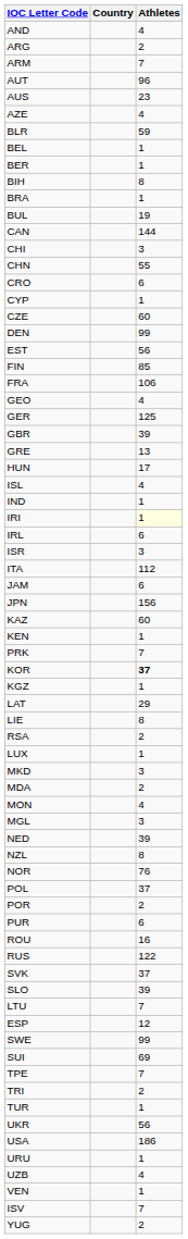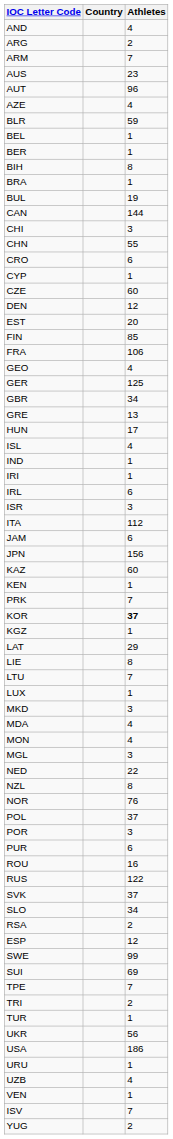 <table class="wikitable sortable">
 <tr>
 <th><a href='#'>IOC Letter Code</a></th>
 <th>Country</th>
 <th>Athletes</th>
 </tr>
 <tr>
 <td>AND</td>
 <td></td>
 <td>4</td>
 </tr>
 <tr>
 <td>ARG</td>
 <td></td>
 <td>2</td>
 </tr>
 <tr>
 <td>ARM</td>
 <td></td>
 <td>7</td>
 </tr>
 <tr>
+<td>AUS</td>
+<td></td>
+<td>23</td>
+</tr>
+<tr>
 <td>AUT</td>
 <td></td>
 <td>96</td>
-</tr>
-<tr>
-<td>AUS</td>
-<td></td>
-<td>23</td>
 </tr>
 <tr>
 <td>AZE</td>
 <td></td>
 <td>4</td>
 </tr>
 <tr>
 <td>BLR</td>
 <td></td>
 <td>59</td>
 </tr>
 <tr>
 <td>BEL</td>
 <td></td>
 <td>1</td>
 </tr>
 <tr>
 <td>BER</td>
 <td></td>
 <td>1</td>
 </tr>
 <tr>
 <td>BIH</td>
 <td></td>
 <td>8</td>
 </tr>
 <tr>
 <td>BRA</td>
 <td></td>
 <td>1</td>
 </tr>
 <tr>
 <td>BUL</td>
 <td></td>
 <td>19</td>
 </tr>
 <tr>
 <td>CAN</td>
 <td></td>
 <td>144</td>
 </tr>
 <tr>
 <td>CHI</td>
 <td></td>
 <td>3</td>
 </tr>
 <tr>
 <td>CHN</td>
 <td></td>
 <td>55</td>
 </tr>
 <tr>
 <td>CRO</td>
 <td></td>
 <td>6</td>
 </tr>
 <tr>
 <td>CYP</td>
 <td></td>
 <td>1</td>
 </tr>
 <tr>
 <td>CZE</td>
 <td></td>
 <td>60</td>
 </tr>
 <tr>
 <td>DEN</td>
 <td></td>
-<td>99</td>
+<td>12</td>
 </tr>
 <tr>
 <td>EST</td>
 <td></td>
-<td>56</td>
+<td>20</td>
 </tr>
 <tr>
 <td>FIN</td>
 <td></td>
 <td>85</td>
 </tr>
 <tr>
 <td>FRA</td>
 <td></td>
 <td>106</td>
 </tr>
 <tr>
 <td>GEO</td>
 <td></td>
 <td>4</td>
 </tr>
 <tr>
 <td>GER</td>
 <td></td>
 <td>125</td>
 </tr>
 <tr>
 <td>GBR</td>
 <td></td>
-<td>39</td>
+<td>34</td>
 </tr>
 <tr>
 <td>GRE</td>
 <td></td>
 <td>13</td>
 </tr>
 <tr>
 <td>HUN</td>
 <td></td>
 <td>17</td>
 </tr>
 <tr>
 <td>ISL</td>
 <td></td>
 <td>4</td>
 </tr>
 <tr>
 <td>IND</td>
 <td></td>
 <td>1</td>
 </tr>
 <tr>
 <td>IRI</td>
 <td></td>
-<td style="background: lightyellow;">1</td>
+<td>1</td>
 </tr>
 <tr>
 <td>IRL</td>
 <td></td>
 <td>6</td>
 </tr>
 <tr>
 <td>ISR</td>
 <td></td>
 <td>3</td>
 </tr>
 <tr>
 <td>ITA</td>
 <td></td>
 <td>112</td>
 </tr>
 <tr>
 <td>JAM</td>
 <td></td>
 <td>6</td>
 </tr>
 <tr>
 <td>JPN</td>
 <td></td>
 <td>156</td>
 </tr>
 <tr>
 <td>KAZ</td>
 <td></td>
 <td>60</td>
 </tr>
 <tr>
 <td>KEN</td>
 <td></td>
 <td>1</td>
 </tr>
 <tr>
 <td>PRK</td>
 <td></td>
 <td>7</td>
 </tr>
 <tr>
 <td>KOR</td>
 <td></td>
 <td><strong>37</strong></td>
 </tr>
 <tr>
 <td>KGZ</td>
 <td></td>
 <td>1</td>
 </tr>
 <tr>
 <td>LAT</td>
 <td></td>
 <td>29</td>
 </tr>
 <tr>
 <td>LIE</td>
 <td></td>
 <td>8</td>
 </tr>
 <tr>
-<td>RSA</td>
+<td>LTU</td>
 <td></td>
-<td>2</td>
+<td>7</td>
 </tr>
 <tr>
 <td>LUX</td>
 <td></td>
 <td>1</td>
 </tr>
 <tr>
 <td>MKD</td>
 <td></td>
 <td>3</td>
 </tr>
 <tr>
 <td>MDA</td>
 <td></td>
-<td>2</td>
+<td>4</td>
 </tr>
 <tr>
 <td>MON</td>
 <td></td>
 <td>4</td>
 </tr>
 <tr>
 <td>MGL</td>
 <td></td>
 <td>3</td>
 </tr>
 <tr>
 <td>NED</td>
 <td></td>
-<td>39</td>
+<td>22</td>
 </tr>
 <tr>
 <td>NZL</td>
 <td></td>
 <td>8</td>
 </tr>
 <tr>
 <td>NOR</td>
 <td></td>
 <td>76</td>
 </tr>
 <tr>
 <td>POL</td>
 <td></td>
 <td>37</td>
 </tr>
 <tr>
 <td>POR</td>
 <td></td>
-<td>2</td>
+<td>3</td>
 </tr>
 <tr>
 <td>PUR</td>
 <td></td>
 <td>6</td>
 </tr>
 <tr>
 <td>ROU</td>
 <td></td>
 <td>16</td>
 </tr>
 <tr>
 <td>RUS</td>
 <td></td>
 <td>122</td>
 </tr>
 <tr>
 <td>SVK</td>
 <td></td>
 <td>37</td>
 </tr>
 <tr>
 <td>SLO</td>
 <td></td>
-<td>39</td>
+<td>34</td>
 </tr>
 <tr>
-<td>LTU</td>
+<td>RSA</td>
 <td></td>
-<td>7</td>
+<td>2</td>
 </tr>
 <tr>
 <td>ESP</td>
 <td></td>
 <td>12</td>
 </tr>
 <tr>
 <td>SWE</td>
 <td></td>
 <td>99</td>
 </tr>
 <tr>
 <td>SUI</td>
 <td></td>
 <td>69</td>
 </tr>
 <tr>
 <td>TPE</td>
 <td></td>
 <td>7</td>
 </tr>
 <tr>
 <td>TRI</td>
 <td></td>
 <td>2</td>
 </tr>
 <tr>
 <td>TUR</td>
 <td></td>
 <td>1</td>
 </tr>
 <tr>
 <td>UKR</td>
 <td></td>
 <td>56</td>
 </tr>
 <tr>
 <td>USA</td>
 <td></td>
 <td>186</td>
 </tr>
 <tr>
 <td>URU</td>
 <td></td>
 <td>1</td>
 </tr>
 <tr>
 <td>UZB</td>
 <td></td>
 <td>4</td>
 </tr>
 <tr>
 <td>VEN</td>
 <td></td>
 <td>1</td>
 </tr>
 <tr>
 <td>ISV</td>
 <td></td>
 <td>7</td>
 </tr>
 <tr>
 <td>YUG</td>
 <td></td>
 <td>2</td>
 </tr>
 </table>
